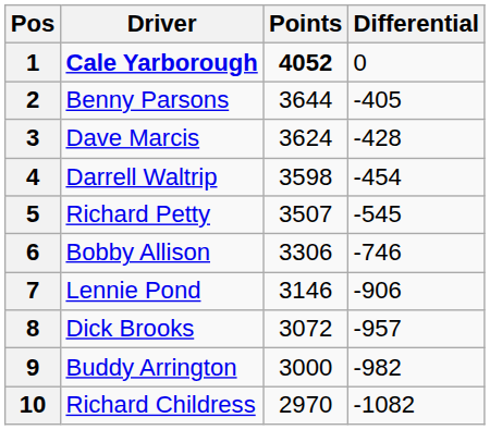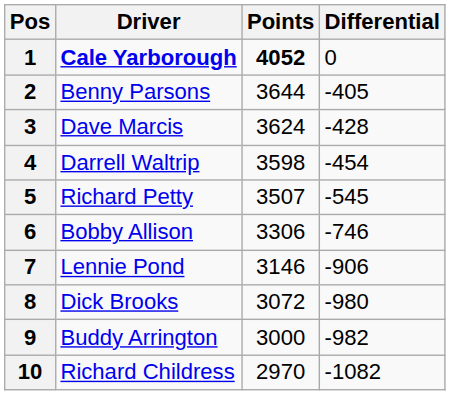 <table class="wikitable">
 <tr>
 <th>Pos</th>
 <th>Driver</th>
 <th>Points</th>
 <th>Differential</th>
 </tr>
 <tr>
 <th>1 </th>
 <td><strong><a href='#'>Cale Yarborough</a></strong></td>
 <td style="text-align:center;"><strong>4052</strong></td>
 <td>0</td>
 </tr>
 <tr>
 <th>2 </th>
 <td><a href='#'>Benny Parsons</a></td>
 <td style="text-align:center;">3644</td>
 <td>-405</td>
 </tr>
 <tr>
 <th>3 </th>
 <td><a href='#'>Dave Marcis</a></td>
 <td style="text-align:center;">3624</td>
 <td>-428</td>
 </tr>
 <tr>
 <th>4 </th>
 <td><a href='#'>Darrell Waltrip</a></td>
 <td style="text-align:center;">3598</td>
 <td>-454</td>
 </tr>
 <tr>
 <th>5 </th>
 <td><a href='#'>Richard Petty</a></td>
 <td style="text-align:center;">3507</td>
 <td>-545</td>
 </tr>
 <tr>
 <th>6 </th>
 <td><a href='#'>Bobby Allison</a></td>
 <td style="text-align:center;">3306</td>
 <td>-746</td>
 </tr>
 <tr>
 <th>7 </th>
 <td><a href='#'>Lennie Pond</a></td>
 <td style="text-align:center;">3146</td>
 <td>-906</td>
 </tr>
 <tr>
 <th>8 </th>
 <td><a href='#'>Dick Brooks</a></td>
 <td style="text-align:center;">3072</td>
-<td>-957</td>
+<td>-980</td>
 </tr>
 <tr>
 <th>9 </th>
 <td><a href='#'>Buddy Arrington</a></td>
 <td style="text-align:center;">3000</td>
 <td>-982</td>
 </tr>
 <tr>
 <th>10 </th>
 <td><a href='#'>Richard Childress</a></td>
 <td style="text-align:center;">2970</td>
 <td>-1082</td>
 </tr>
 </table>
